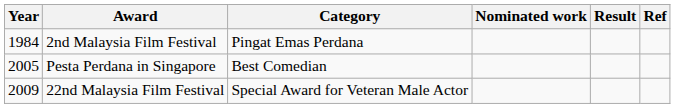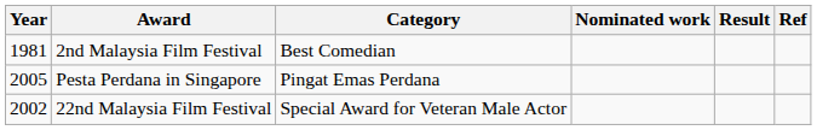 <table class="wikitable">
 <tr>
 <th>Year</th>
 <th>Award</th>
 <th>Category</th>
 <th>Nominated work</th>
 <th>Result</th>
 <th>Ref</th>
 </tr>
 <tr>
-<td>1984</td>
+<td>1981</td>
 <td>2nd Malaysia Film Festival</td>
-<td>Pingat Emas Perdana</td>
+<td>Best Comedian</td>
 <td></td>
 <td></td>
 <td></td>
 </tr>
 <tr>
 <td>2005</td>
 <td>Pesta Perdana in Singapore</td>
-<td>Best Comedian</td>
+<td>Pingat Emas Perdana</td>
 <td></td>
 <td></td>
 <td></td>
 </tr>
 <tr>
-<td>2009</td>
+<td>2002</td>
 <td>22nd Malaysia Film Festival</td>
 <td>Special Award for Veteran Male Actor</td>
 <td></td>
 <td></td>
 <td></td>
 </tr>
 </table>
